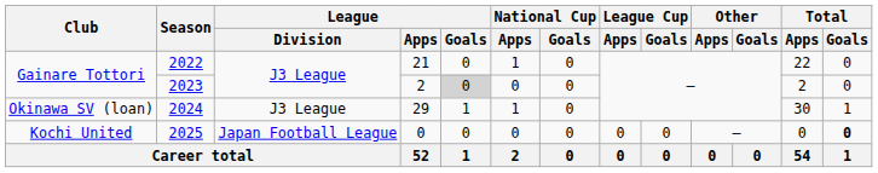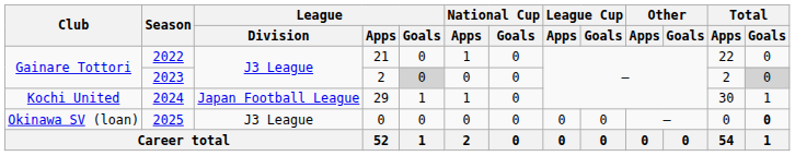 <table class="wikitable" style="text-align: center">
 <tr>
 <th rowspan="2">Club</th>
 <th rowspan="2">Season</th>
 <th colspan="3">League</th>
 <th colspan="2">National Cup</th>
 <th colspan="2">League Cup</th>
 <th colspan="2">Other</th>
 <th colspan="2">Total</th>
 </tr>
 <tr>
 <th>Division</th>
 <th>Apps</th>
 <th>Goals</th>
 <th>Apps</th>
 <th>Goals</th>
 <th>Apps</th>
 <th>Goals</th>
 <th>Apps</th>
 <th>Goals</th>
 <th>Apps</th>
 <th>Goals</th>
 </tr>
 <tr>
 <td rowspan="2"><a href='#'>Gainare Tottori</a></td>
 <td><a href='#'>2022</a></td>
 <td rowspan="2"><a href='#'>J3 League</a></td>
 <td>21</td>
 <td>0</td>
 <td>1</td>
 <td>0</td>
 <td rowspan="3" colspan="4">—</td>
 <td>22</td>
 <td>0</td>
 </tr>
 <tr>
 <td><a href='#'>2023</a></td>
 <td>2</td>
 <td style="background: lightgrey;">0</td>
 <td>0</td>
 <td>0</td>
 <td>2</td>
-<td>0</td>
+<td style="background: lightgrey;">0</td>
 </tr>
 <tr>
-<td><a href='#'>Okinawa SV</a> (loan)</td>
+<td><a href='#'>Kochi United</a></td>
 <td><a href='#'>2024</a></td>
-<td>J3 League</td>
+<td><a href='#'>Japan Football League</a></td>
 <td>29</td>
 <td>1</td>
 <td>1</td>
 <td>0</td>
 <td>30</td>
 <td>1</td>
 </tr>
 <tr>
-<td><a href='#'>Kochi United</a></td>
+<td><a href='#'>Okinawa SV</a> (loan)</td>
 <td><a href='#'>2025</a></td>
-<td><a href='#'>Japan Football League</a></td>
+<td>J3 League</td>
 <td>0</td>
 <td>0</td>
 <td>0</td>
 <td>0</td>
 <td>0</td>
 <td>0</td>
 <td colspan="2">—</td>
 <td>0</td>
 <td><strong>0</strong></td>
 </tr>
 <tr>
 <th colspan=3>Career total</th>
 <th>52</th>
 <th>1</th>
 <th>2</th>
 <th>0</th>
 <th>0</th>
 <th>0</th>
 <th>0</th>
 <th>0</th>
 <th>54</th>
 <th>1</th>
 </tr>
 </table>
